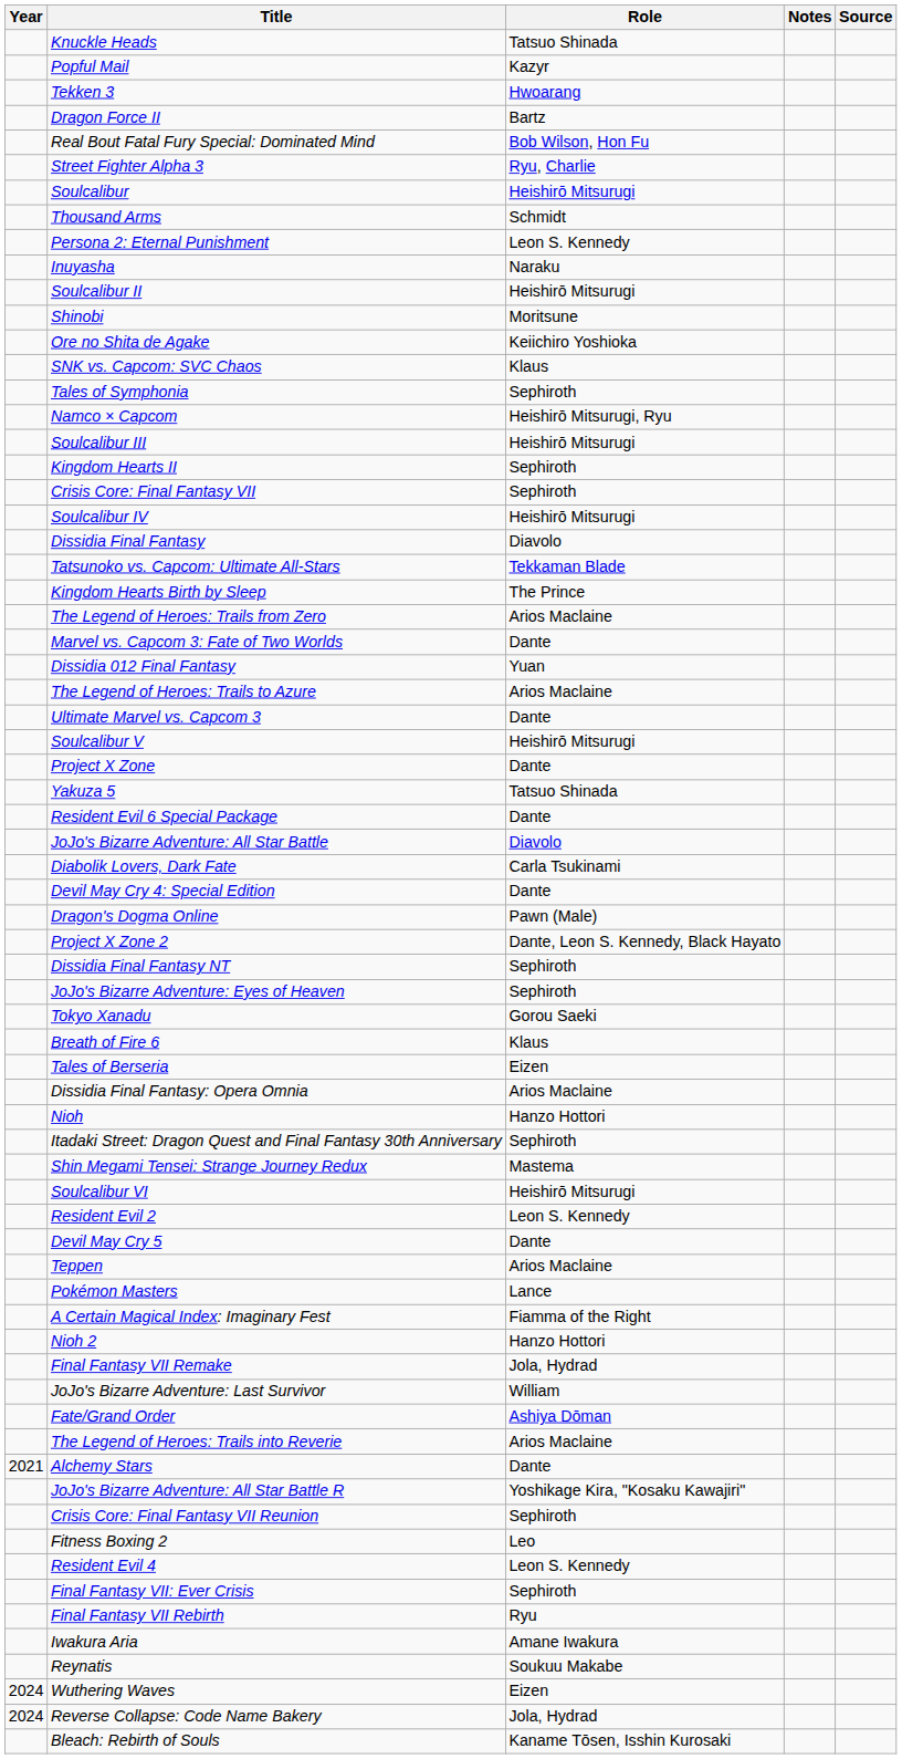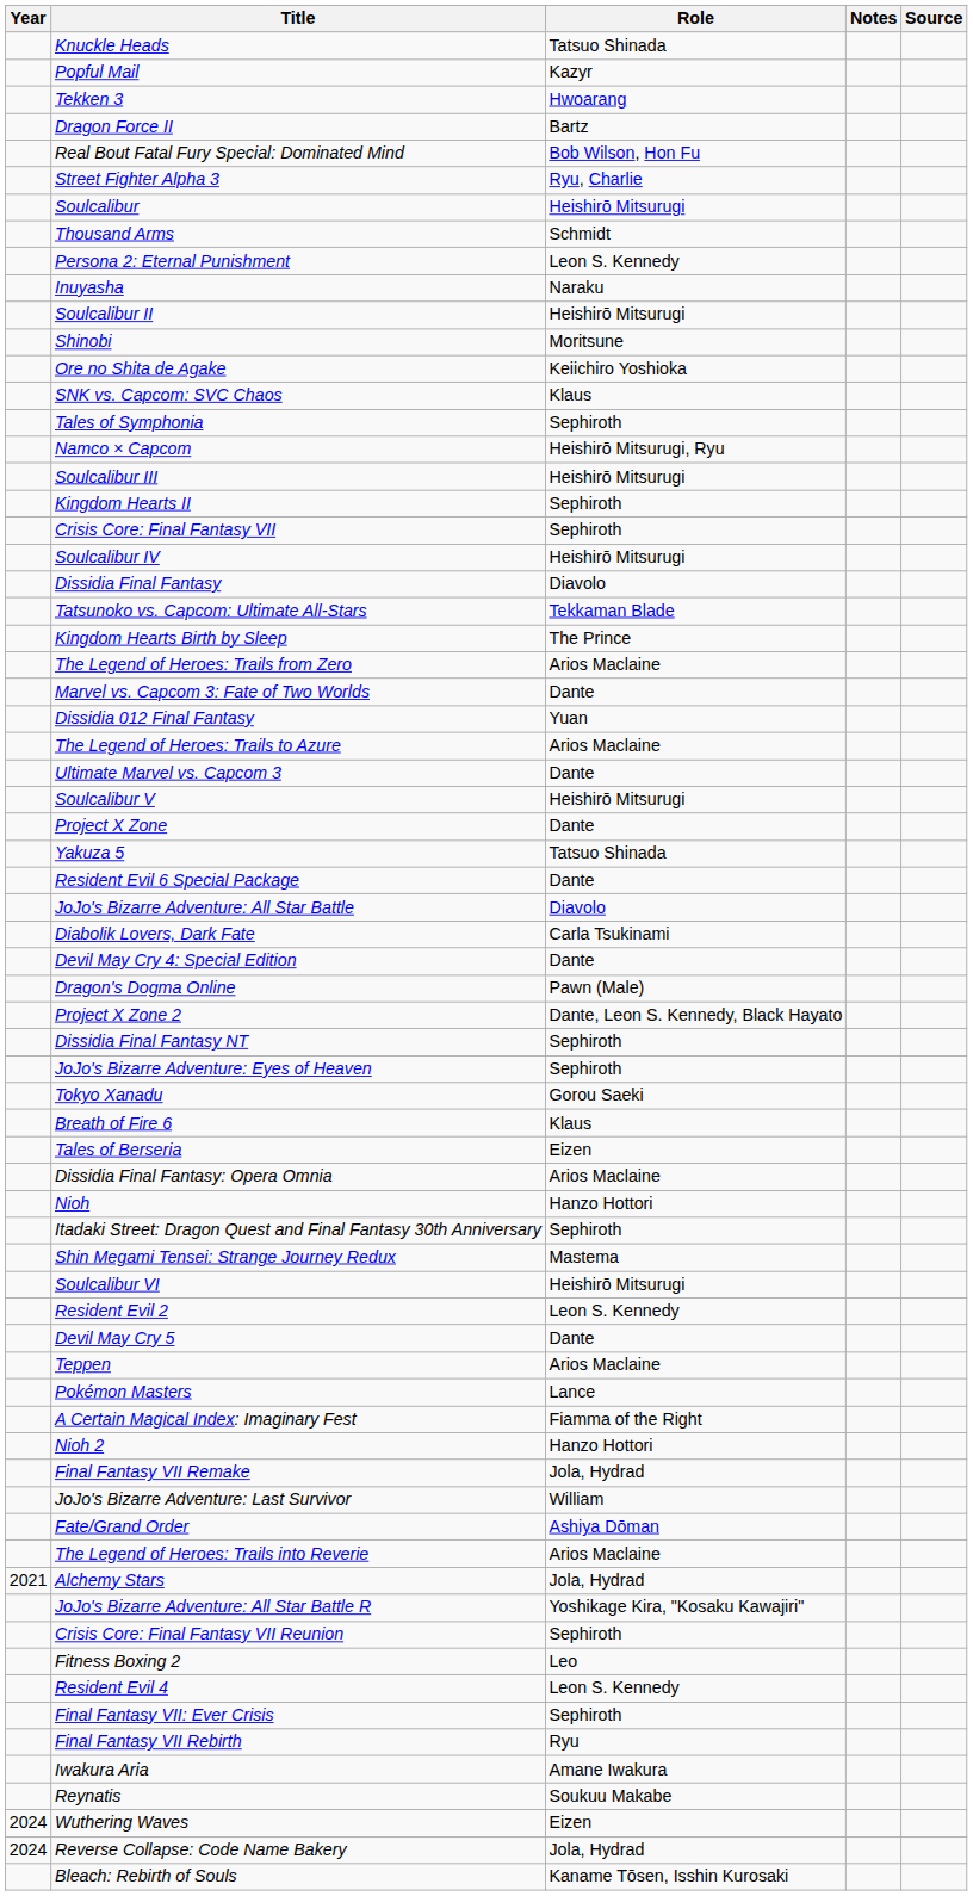 <table class="wikitable sortable">
 <tr>
 <th>Year</th>
 <th>Title</th>
 <th>Role</th>
 <th>Notes</th>
 <th>Source</th>
 </tr>
 <tr>
 <td></td>
 <td><em><a href='#'>Knuckle Heads</a></em></td>
 <td>Tatsuo Shinada</td>
 <td></td>
 <td></td>
 </tr>
 <tr>
 <td></td>
 <td><em><a href='#'>Popful Mail</a></em></td>
 <td>Kazyr</td>
 <td></td>
 <td></td>
 </tr>
 <tr>
 <td></td>
 <td><em><a href='#'>Tekken 3</a></em></td>
 <td><a href='#'>Hwoarang</a></td>
 <td></td>
 <td></td>
 </tr>
 <tr>
 <td></td>
 <td><em><a href='#'>Dragon Force II</a></em></td>
 <td>Bartz</td>
 <td></td>
 <td></td>
 </tr>
 <tr>
 <td></td>
 <td><em>Real Bout Fatal Fury Special: Dominated Mind</em></td>
 <td><a href='#'>Bob Wilson</a>, <a href='#'>Hon Fu</a></td>
 <td></td>
 <td></td>
 </tr>
 <tr>
 <td></td>
 <td><em><a href='#'>Street Fighter Alpha 3</a></em></td>
 <td><a href='#'>Ryu</a>, <a href='#'>Charlie</a></td>
 <td></td>
 <td></td>
 </tr>
 <tr>
 <td></td>
 <td><em><a href='#'>Soulcalibur</a></em></td>
 <td><a href='#'>Heishirō Mitsurugi</a></td>
 <td></td>
 <td></td>
 </tr>
 <tr>
 <td></td>
 <td><em><a href='#'>Thousand Arms</a></em></td>
 <td>Schmidt</td>
 <td></td>
 <td></td>
 </tr>
 <tr>
 <td></td>
 <td><em><a href='#'>Persona 2: Eternal Punishment</a></em></td>
 <td>Leon S. Kennedy</td>
 <td></td>
 <td></td>
 </tr>
 <tr>
 <td></td>
 <td><em><a href='#'>Inuyasha</a></em></td>
 <td>Naraku</td>
 <td></td>
 <td></td>
 </tr>
 <tr>
 <td></td>
 <td><em><a href='#'>Soulcalibur II</a></em></td>
 <td>Heishirō Mitsurugi</td>
 <td></td>
 <td></td>
 </tr>
 <tr>
 <td></td>
 <td><em><a href='#'>Shinobi</a></em></td>
 <td>Moritsune</td>
 <td></td>
 <td></td>
 </tr>
 <tr>
 <td></td>
 <td><em><a href='#'>Ore no Shita de Agake</a></em></td>
 <td>Keiichiro Yoshioka</td>
 <td></td>
 <td></td>
 </tr>
 <tr>
 <td></td>
 <td><em><a href='#'>SNK vs. Capcom: SVC Chaos</a></em></td>
 <td>Klaus</td>
 <td></td>
 <td></td>
 </tr>
 <tr>
 <td></td>
 <td><em><a href='#'>Tales of Symphonia</a></em></td>
 <td>Sephiroth</td>
 <td></td>
 <td></td>
 </tr>
 <tr>
 <td></td>
 <td><em><a href='#'>Namco × Capcom</a></em></td>
 <td>Heishirō Mitsurugi, Ryu</td>
 <td></td>
 <td></td>
 </tr>
 <tr>
 <td></td>
 <td><em><a href='#'>Soulcalibur III</a></em></td>
 <td>Heishirō Mitsurugi</td>
 <td></td>
 <td></td>
 </tr>
 <tr>
 <td></td>
 <td><em><a href='#'>Kingdom Hearts II</a></em></td>
 <td>Sephiroth</td>
 <td></td>
 <td></td>
 </tr>
 <tr>
 <td></td>
 <td><em><a href='#'>Crisis Core: Final Fantasy VII</a></em></td>
 <td>Sephiroth</td>
 <td></td>
 <td></td>
 </tr>
 <tr>
 <td></td>
 <td><em><a href='#'>Soulcalibur IV</a></em></td>
 <td>Heishirō Mitsurugi</td>
 <td></td>
 <td></td>
 </tr>
 <tr>
 <td></td>
 <td><em><a href='#'>Dissidia Final Fantasy</a></em></td>
 <td>Diavolo</td>
 <td></td>
 <td></td>
 </tr>
 <tr>
 <td></td>
 <td><em><a href='#'>Tatsunoko vs. Capcom: Ultimate All-Stars</a></em></td>
 <td><a href='#'>Tekkaman Blade</a></td>
 <td></td>
 <td></td>
 </tr>
 <tr>
 <td></td>
 <td><em><a href='#'>Kingdom Hearts Birth by Sleep</a></em></td>
 <td>The Prince</td>
 <td></td>
 <td></td>
 </tr>
 <tr>
 <td></td>
 <td><em><a href='#'>The Legend of Heroes: Trails from Zero</a></em></td>
 <td>Arios Maclaine</td>
 <td></td>
 <td></td>
 </tr>
 <tr>
 <td></td>
 <td><em><a href='#'>Marvel vs. Capcom 3: Fate of Two Worlds</a></em></td>
 <td>Dante</td>
 <td></td>
 <td></td>
 </tr>
 <tr>
 <td></td>
 <td><em><a href='#'>Dissidia 012 Final Fantasy</a></em></td>
 <td>Yuan</td>
 <td></td>
 <td></td>
 </tr>
 <tr>
 <td></td>
 <td><em><a href='#'>The Legend of Heroes: Trails to Azure</a></em></td>
 <td>Arios Maclaine</td>
 <td></td>
 <td></td>
 </tr>
 <tr>
 <td></td>
 <td><em><a href='#'>Ultimate Marvel vs. Capcom 3</a></em></td>
 <td>Dante</td>
 <td></td>
 <td></td>
 </tr>
 <tr>
 <td></td>
 <td><em><a href='#'>Soulcalibur V</a></em></td>
 <td>Heishirō Mitsurugi</td>
 <td></td>
 <td></td>
 </tr>
 <tr>
 <td></td>
 <td><em><a href='#'>Project X Zone</a></em></td>
 <td>Dante</td>
 <td></td>
 <td></td>
 </tr>
 <tr>
 <td></td>
 <td><em><a href='#'>Yakuza 5</a></em></td>
 <td>Tatsuo Shinada</td>
 <td></td>
 <td></td>
 </tr>
 <tr>
 <td></td>
 <td><em><a href='#'>Resident Evil 6 Special Package</a></em></td>
 <td>Dante</td>
 <td></td>
 <td></td>
 </tr>
 <tr>
 <td></td>
 <td><em><a href='#'>JoJo's Bizarre Adventure: All Star Battle</a></em></td>
 <td><a href='#'>Diavolo</a></td>
 <td></td>
 <td></td>
 </tr>
 <tr>
 <td></td>
 <td><em><a href='#'>Diabolik Lovers, Dark Fate</a></em></td>
 <td>Carla Tsukinami</td>
 <td></td>
 <td></td>
 </tr>
 <tr>
 <td></td>
 <td><em><a href='#'>Devil May Cry 4: Special Edition</a></em></td>
 <td>Dante</td>
 <td></td>
 <td></td>
 </tr>
 <tr>
 <td></td>
 <td><em><a href='#'>Dragon's Dogma Online</a></em></td>
 <td>Pawn (Male)</td>
 <td></td>
 <td></td>
 </tr>
 <tr>
 <td></td>
 <td><em><a href='#'>Project X Zone 2</a></em></td>
 <td>Dante, Leon S. Kennedy, Black Hayato</td>
 <td></td>
 <td></td>
 </tr>
 <tr>
 <td></td>
 <td><em><a href='#'>Dissidia Final Fantasy NT</a></em></td>
 <td>Sephiroth</td>
 <td></td>
 <td></td>
 </tr>
 <tr>
 <td></td>
 <td><em><a href='#'>JoJo's Bizarre Adventure: Eyes of Heaven</a></em></td>
 <td>Sephiroth</td>
 <td></td>
 <td></td>
 </tr>
 <tr>
 <td></td>
 <td><em><a href='#'>Tokyo Xanadu</a></em></td>
 <td>Gorou Saeki</td>
 <td></td>
 <td></td>
 </tr>
 <tr>
 <td></td>
 <td><em><a href='#'>Breath of Fire 6</a></em></td>
 <td>Klaus</td>
 <td></td>
 <td></td>
 </tr>
 <tr>
 <td></td>
 <td><em><a href='#'>Tales of Berseria</a></em></td>
 <td>Eizen</td>
 <td></td>
 <td></td>
 </tr>
 <tr>
 <td></td>
 <td><em>Dissidia Final Fantasy: Opera Omnia</em></td>
 <td>Arios Maclaine</td>
 <td></td>
 <td></td>
 </tr>
 <tr>
 <td></td>
 <td><em><a href='#'>Nioh</a></em></td>
 <td>Hanzo Hottori</td>
 <td></td>
 <td></td>
 </tr>
 <tr>
 <td></td>
 <td><em>Itadaki Street: Dragon Quest and Final Fantasy 30th Anniversary</em></td>
 <td>Sephiroth</td>
 <td></td>
 <td></td>
 </tr>
 <tr>
 <td></td>
 <td><em><a href='#'>Shin Megami Tensei: Strange Journey Redux</a></em></td>
 <td>Mastema</td>
 <td></td>
 <td></td>
 </tr>
 <tr>
 <td></td>
 <td><em><a href='#'>Soulcalibur VI</a></em></td>
 <td>Heishirō Mitsurugi</td>
 <td></td>
 <td></td>
 </tr>
 <tr>
 <td></td>
 <td><em><a href='#'>Resident Evil 2</a></em></td>
 <td>Leon S. Kennedy</td>
 <td></td>
 <td></td>
 </tr>
 <tr>
 <td></td>
 <td><em><a href='#'>Devil May Cry 5</a></em></td>
 <td>Dante</td>
 <td></td>
 <td></td>
 </tr>
 <tr>
 <td></td>
 <td><em><a href='#'>Teppen</a></em></td>
 <td>Arios Maclaine</td>
 <td></td>
 <td></td>
 </tr>
 <tr>
 <td></td>
 <td><em><a href='#'>Pokémon Masters</a></em></td>
 <td>Lance</td>
 <td></td>
 <td></td>
 </tr>
 <tr>
 <td></td>
 <td><em><a href='#'>A Certain Magical Index</a>: Imaginary Fest</em></td>
 <td>Fiamma of the Right</td>
 <td></td>
 <td></td>
 </tr>
 <tr>
 <td></td>
 <td><em><a href='#'>Nioh 2</a></em></td>
 <td>Hanzo Hottori</td>
 <td></td>
 <td></td>
 </tr>
 <tr>
 <td></td>
 <td><em><a href='#'>Final Fantasy VII Remake</a></em></td>
 <td>Jola, Hydrad</td>
 <td></td>
 <td></td>
 </tr>
 <tr>
 <td></td>
 <td><em>JoJo's Bizarre Adventure: Last Survivor</em></td>
 <td>William</td>
 <td></td>
 <td></td>
 </tr>
 <tr>
 <td></td>
 <td><em><a href='#'>Fate/Grand Order</a></em></td>
 <td><a href='#'>Ashiya Dōman</a></td>
 <td></td>
 <td></td>
 </tr>
 <tr>
 <td></td>
 <td><em><a href='#'>The Legend of Heroes: Trails into Reverie</a></em></td>
 <td>Arios Maclaine</td>
 <td></td>
 <td></td>
 </tr>
 <tr>
 <td>2021</td>
 <td><em><a href='#'>Alchemy Stars</a></em></td>
-<td>Dante</td>
+<td>Jola, Hydrad</td>
 <td></td>
 <td></td>
 </tr>
 <tr>
 <td></td>
 <td><em><a href='#'>JoJo's Bizarre Adventure: All Star Battle R</a></em></td>
 <td>Yoshikage Kira, "Kosaku Kawajiri"</td>
 <td></td>
 <td></td>
 </tr>
 <tr>
 <td></td>
 <td><em><a href='#'>Crisis Core: Final Fantasy VII Reunion</a></em></td>
 <td>Sephiroth</td>
 <td></td>
 <td></td>
 </tr>
 <tr>
 <td></td>
 <td><em>Fitness Boxing 2</em></td>
 <td>Leo</td>
 <td></td>
 <td></td>
 </tr>
 <tr>
 <td></td>
 <td><em><a href='#'>Resident Evil 4</a></em></td>
 <td>Leon S. Kennedy</td>
 <td></td>
 <td></td>
 </tr>
 <tr>
 <td></td>
 <td><em><a href='#'>Final Fantasy VII: Ever Crisis</a></em></td>
 <td>Sephiroth</td>
 <td></td>
 <td></td>
 </tr>
 <tr>
 <td></td>
 <td><em><a href='#'>Final Fantasy VII Rebirth</a></em></td>
 <td>Ryu</td>
 <td></td>
 <td></td>
 </tr>
 <tr>
 <td></td>
 <td><em>Iwakura Aria</em></td>
 <td>Amane Iwakura</td>
 <td></td>
 <td></td>
 </tr>
 <tr>
 <td></td>
 <td><em>Reynatis</em></td>
 <td>Soukuu Makabe</td>
 <td></td>
 <td></td>
 </tr>
 <tr>
 <td>2024</td>
 <td><em>Wuthering Waves</em></td>
 <td>Eizen</td>
 <td></td>
 <td></td>
 </tr>
 <tr>
 <td>2024</td>
 <td><em>Reverse Collapse: Code Name Bakery</em></td>
 <td>Jola, Hydrad</td>
 <td></td>
 <td></td>
 </tr>
 <tr>
 <td></td>
 <td><em>Bleach: Rebirth of Souls</em></td>
 <td>Kaname Tōsen, Isshin Kurosaki</td>
 <td></td>
 <td></td>
 </tr>
 </table>
